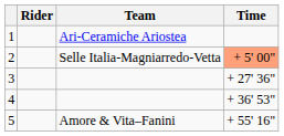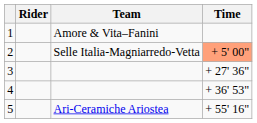 <table class="wikitable">
 <tr>
 <th></th>
 <th>Rider</th>
 <th>Team</th>
 <th>Time</th>
 </tr>
 <tr>
 <td>1</td>
 <td> </td>
-<td><a href='#'>Ari-Ceramiche Ariostea</a></td>
+<td>Amore & Vita–Fanini</td>
 <td align=right></td>
 </tr>
 <tr>
 <td>2</td>
 <td></td>
 <td>Selle Italia-Magniarredo-Vetta</td>
 <td align=right style="background: lightsalmon;">+ 5' 00"</td>
 </tr>
 <tr>
 <td>3</td>
 <td></td>
 <td></td>
 <td align=right>+ 27' 36"</td>
 </tr>
 <tr>
 <td>4</td>
 <td></td>
 <td></td>
 <td align=right>+ 36' 53"</td>
 </tr>
 <tr>
 <td>5</td>
 <td></td>
-<td>Amore & Vita–Fanini</td>
+<td><a href='#'>Ari-Ceramiche Ariostea</a></td>
 <td align=right>+ 55' 16"</td>
 </tr>
 </table>
